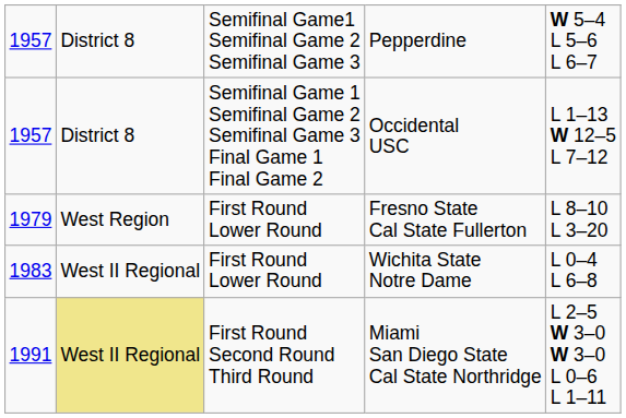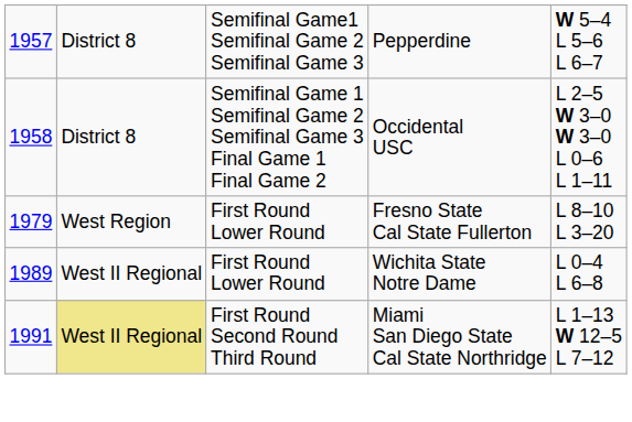 <table class="wikitable">
 <tr>
 <td><a href='#'>1957</a></td>
 <td>District 8</td>
 <td>Semifinal Game1<br>Semifinal Game 2<br>Semifinal Game 3</td>
 <td>Pepperdine</td>
 <td><strong>W</strong> 5–4<br>L 5–6<br>L 6–7</td>
 </tr>
 <tr>
-<td><a href='#'>1957</a></td>
+<td><a href='#'>1958</a></td>
 <td>District 8</td>
 <td>Semifinal Game 1<br>Semifinal Game 2<br>Semifinal Game 3<br>Final Game 1<br>Final Game 2</td>
 <td>Occidental<br>USC</td>
-<td>L 1–13<br><strong>W</strong> 12–5<br>L 7–12</td>
+<td>L 2–5<br><strong>W</strong> 3–0<br> <strong>W</strong> 3–0<br>L 0–6<br>L 1–11</td>
 </tr>
 <tr>
 <td><a href='#'>1979</a></td>
 <td>West Region</td>
 <td>First Round <br>Lower Round</td>
 <td>Fresno State<br>Cal State Fullerton</td>
 <td>L 8–10<br> L 3–20</td>
 </tr>
 <tr>
-<td><a href='#'>1983</a></td>
+<td><a href='#'>1989</a></td>
 <td>West II Regional</td>
 <td>First Round<br>Lower Round</td>
 <td>Wichita State<br>Notre Dame</td>
 <td>L 0–4<br>L 6–8</td>
 </tr>
 <tr>
 <td><a href='#'>1991</a></td>
 <td style="background: khaki;">West II Regional</td>
 <td>First Round<br>Second Round<br>Third Round</td>
 <td>Miami<br>San Diego State<br>Cal State Northridge</td>
-<td>L 2–5<br><strong>W</strong> 3–0<br> <strong>W</strong> 3–0<br>L 0–6<br>L 1–11</td>
+<td>L 1–13<br><strong>W</strong> 12–5<br>L 7–12</td>
 </tr>
 </table>
